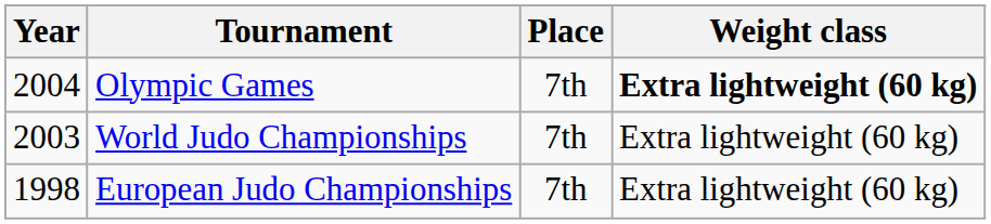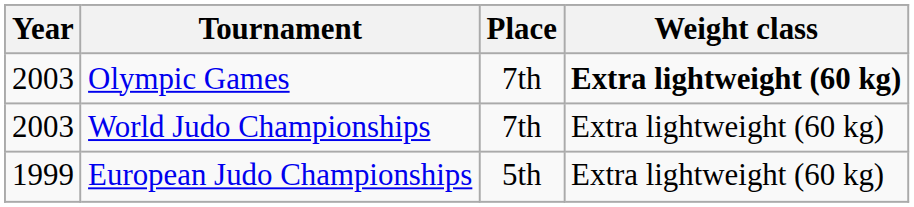 <table class=wikitable>
 <tr>
 <th>Year</th>
 <th>Tournament</th>
 <th>Place</th>
 <th>Weight class</th>
 </tr>
 <tr>
-<td>2004</td>
+<td>2003</td>
 <td><a href='#'>Olympic Games</a></td>
 <td align="center">7th</td>
 <td><strong>Extra lightweight (60 kg)</strong></td>
 </tr>
 <tr>
 <td>2003</td>
 <td><a href='#'>World Judo Championships</a></td>
 <td align="center">7th</td>
 <td>Extra lightweight (60 kg)</td>
 </tr>
 <tr>
-<td>1998</td>
+<td>1999</td>
 <td><a href='#'>European Judo Championships</a></td>
-<td align="center">7th</td>
+<td align="center">5th</td>
 <td>Extra lightweight (60 kg)</td>
 </tr>
 </table>
